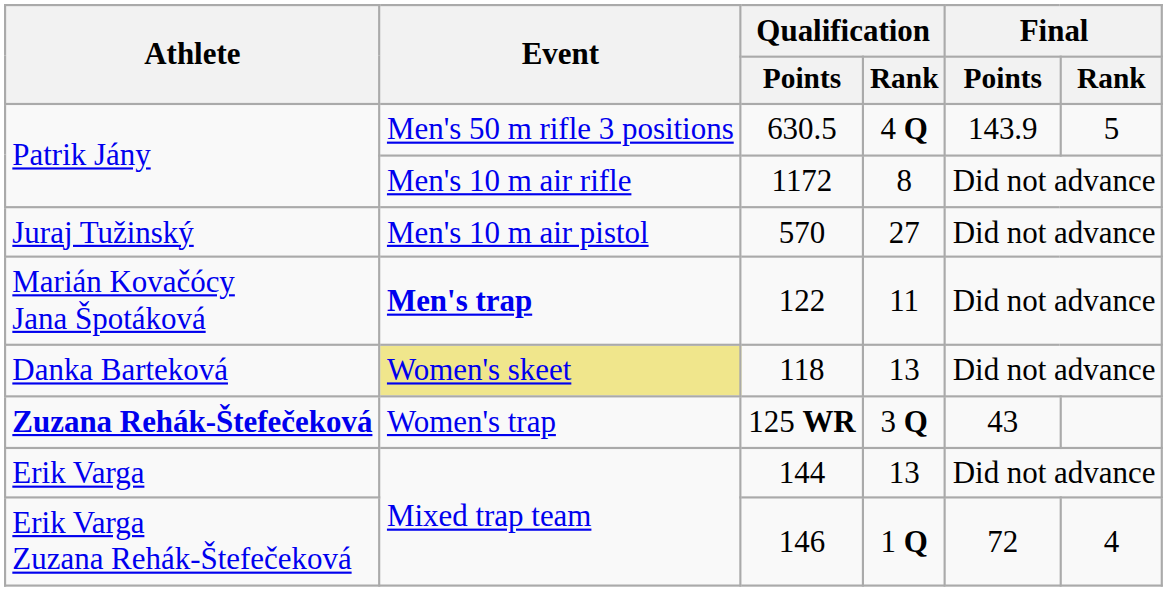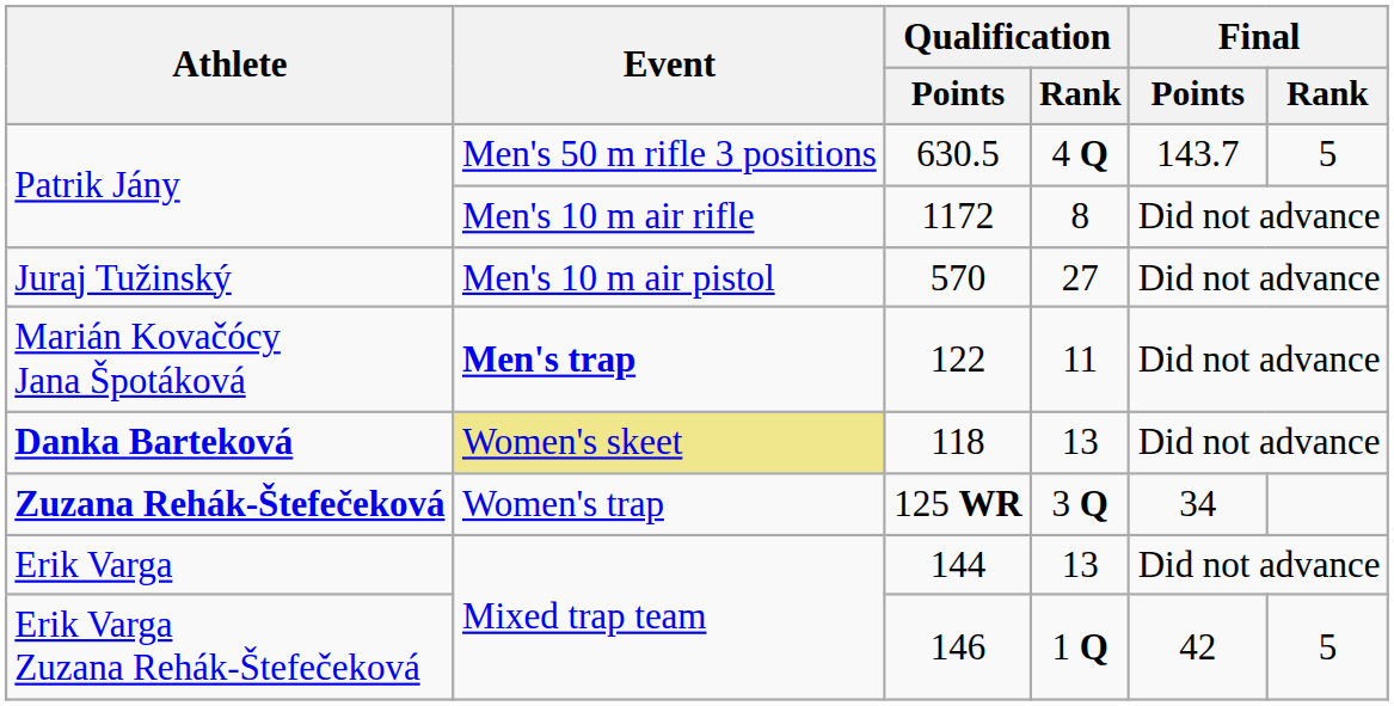 <table class="wikitable" style="font-size:90%">
 <tr>
 <th rowspan="2">Athlete</th>
 <th rowspan="2">Event</th>
 <th colspan=2>Qualification</th>
 <th colspan=2>Final</th>
 </tr>
 <tr style="font-size:95%">
 <th>Points</th>
 <th>Rank</th>
 <th>Points</th>
 <th>Rank</th>
 </tr>
 <tr align=center>
 <td align=left rowspan=2><a href='#'>Patrik Jány</a></td>
 <td align=left><a href='#'>Men's 50 m rifle 3 positions</a></td>
 <td>630.5</td>
 <td>4 <strong>Q</strong></td>
-<td>143.9</td>
+<td>143.7</td>
 <td>5</td>
 </tr>
 <tr align=center>
 <td align=left><a href='#'>Men's 10 m air rifle</a></td>
 <td>1172</td>
 <td>8</td>
 <td colspan=2>Did not advance</td>
 </tr>
 <tr align=center>
 <td align=left><a href='#'>Juraj Tužinský</a></td>
 <td align=left><a href='#'>Men's 10 m air pistol</a></td>
 <td>570</td>
 <td>27</td>
 <td colspan="2">Did not advance</td>
 </tr>
 <tr align=center>
 <td align=left><a href='#'>Marián Kovačócy</a><br><a href='#'>Jana Špotáková</a></td>
 <td align=left><strong><a href='#'>Men's trap</a></strong></td>
 <td>122</td>
 <td>11</td>
 <td colspan=2>Did not advance</td>
 </tr>
 <tr align=center>
-<td align=left><a href='#'>Danka Barteková</a></td>
+<td align=left><strong><a href='#'>Danka Barteková</a></strong></td>
 <td align=left style="background: khaki;"><a href='#'>Women's skeet</a></td>
 <td>118</td>
 <td>13</td>
 <td colspan="2">Did not advance</td>
 </tr>
 <tr align=center>
 <td align=left><strong><a href='#'>Zuzana Rehák-Štefečeková</a></strong></td>
 <td align=left><a href='#'>Women's trap</a></td>
 <td>125 <strong>WR</strong></td>
 <td>3 <strong>Q</strong></td>
-<td>43 </td>
+<td>34 </td>
 <td></td>
 </tr>
 <tr align=center>
 <td align=left><a href='#'>Erik Varga</a></td>
 <td align=left rowspan=2><a href='#'>Mixed trap team</a></td>
 <td>144</td>
 <td>13</td>
 <td colspan=2>Did not advance</td>
 </tr>
 <tr align=center>
 <td align=left><a href='#'>Erik Varga</a><br><a href='#'>Zuzana Rehák-Štefečeková</a></td>
 <td>146</td>
 <td>1 <strong>Q</strong></td>
-<td>72</td>
-<td>4</td>
+<td>42</td>
+<td>5</td>
 </tr>
 </table>
